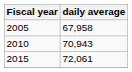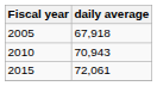 <table class="wikitable">
 <tr>
 <th>Fiscal year</th>
 <th>daily average</th>
 </tr>
 <tr>
 <td>2005</td>
-<td>67,958</td>
+<td>67,918</td>
 </tr>
 <tr>
 <td>2010</td>
 <td>70,943</td>
 </tr>
 <tr>
 <td>2015</td>
 <td>72,061</td>
 </tr>
 <tr>
 </tr>
 </table>
